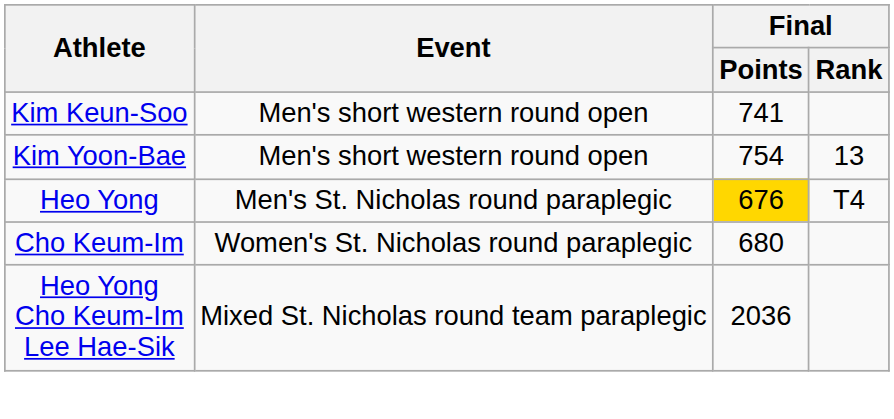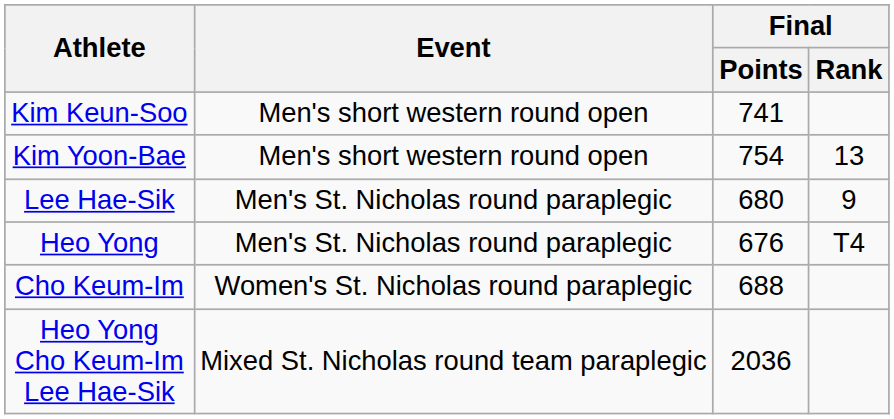 <table class="wikitable" style="text-align:center">
 <tr>
 <th rowspan="2">Athlete</th>
 <th rowspan="2">Event</th>
 <th colspan="2">Final</th>
 </tr>
 <tr>
 <th>Points</th>
 <th>Rank</th>
 </tr>
 <tr>
 <td><a href='#'>Kim Keun-Soo</a></td>
 <td>Men's short western round open</td>
 <td>741</td>
 <td></td>
 </tr>
 <tr>
 <td><a href='#'>Kim Yoon-Bae</a></td>
 <td>Men's short western round open</td>
 <td>754</td>
 <td>13</td>
 </tr>
 <tr>
+<td><a href='#'>Lee Hae-Sik</a></td>
+<td>Men's St. Nicholas round paraplegic</td>
+<td>680</td>
+<td>9</td>
+</tr>
+<tr>
 <td><a href='#'>Heo Yong</a></td>
 <td>Men's St. Nicholas round paraplegic</td>
-<td style="background: gold;">676</td>
+<td>676</td>
 <td>T4</td>
 </tr>
 <tr>
 <td><a href='#'>Cho Keum-Im</a></td>
 <td>Women's St. Nicholas round paraplegic</td>
-<td>680</td>
+<td>688</td>
 <td></td>
 </tr>
 <tr>
 <td><a href='#'>Heo Yong</a><br><a href='#'>Cho Keum-Im</a><br><a href='#'>Lee Hae-Sik</a></td>
 <td>Mixed St. Nicholas round team paraplegic</td>
 <td>2036</td>
 <td></td>
 </tr>
 </table>
